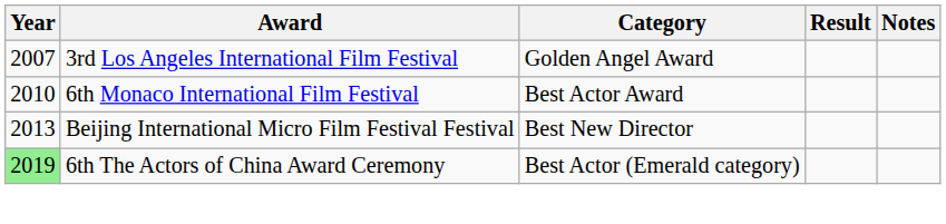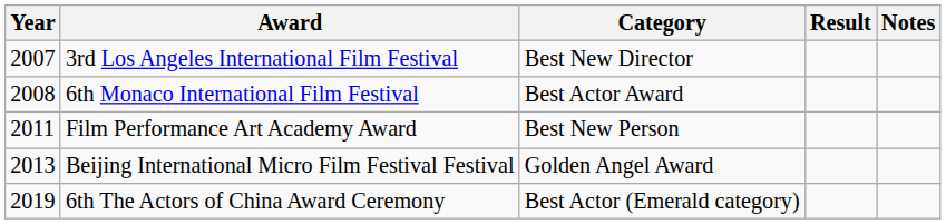 <table class="wikitable">
 <tr>
 <th>Year</th>
 <th>Award</th>
 <th>Category</th>
 <th>Result</th>
 <th>Notes</th>
 </tr>
 <tr>
 <td>2007</td>
 <td>3rd <a href='#'>Los Angeles International Film Festival</a></td>
-<td>Golden Angel Award</td>
+<td>Best New Director</td>
 <td></td>
 <td></td>
 </tr>
 <tr>
-<td rowspan="1">2010</td>
+<td rowspan="1">2008</td>
 <td>6th <a href='#'>Monaco International Film Festival</a></td>
 <td>Best Actor Award</td>
 <td></td>
 <td></td>
 </tr>
 <tr>
-<td>2013</td>
-<td>Beijing International Micro Film Festival Festival</td>
-<td>Best New Director</td>
+<td>2011</td>
+<td>Film Performance Art Academy Award</td>
+<td>Best New Person</td>
 <td></td>
 <td></td>
 </tr>
 <tr>
-<td style="background: lightgreen;">2019</td>
+<td>2013</td>
+<td>Beijing International Micro Film Festival Festival</td>
+<td>Golden Angel Award</td>
+<td></td>
+<td></td>
+</tr>
+<tr>
+<td>2019</td>
 <td>6th The Actors of China Award Ceremony</td>
 <td>Best Actor (Emerald category)</td>
 <td></td>
 <td></td>
 </tr>
 </table>
